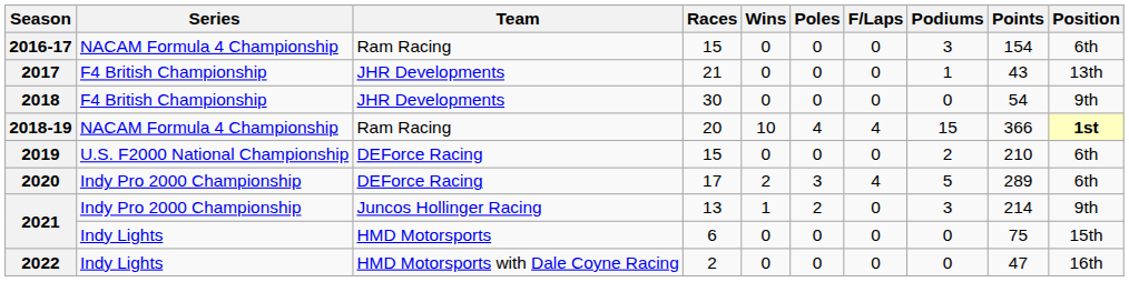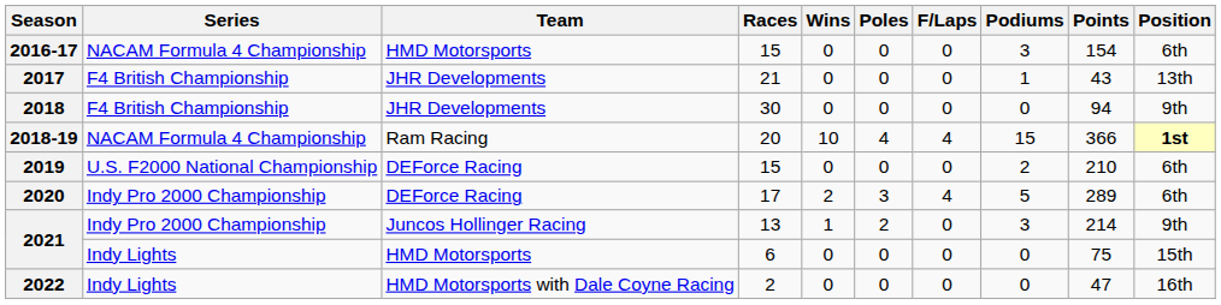 <table class="wikitable" style="font-size: 90%; text-align:center">
 <tr>
 <th>Season</th>
 <th>Series</th>
 <th>Team</th>
 <th>Races</th>
 <th>Wins</th>
 <th><strong>Poles</strong></th>
 <th>F/Laps</th>
 <th>Podiums</th>
 <th>Points</th>
 <th>Position</th>
 </tr>
 <tr>
 <th nowrap>2016-17</th>
 <td align="left"><a href='#'>NACAM Formula 4 Championship</a></td>
-<td align="left">Ram Racing</td>
+<td align="left"><a href='#'>HMD Motorsports</a></td>
 <td>15</td>
 <td>0</td>
 <td>0</td>
 <td>0</td>
 <td>3</td>
 <td>154</td>
 <td>6th</td>
 </tr>
 <tr>
 <th>2017</th>
 <td align="left"><a href='#'>F4 British Championship</a></td>
 <td align="left"><a href='#'>JHR Developments</a></td>
 <td>21</td>
 <td>0</td>
 <td>0</td>
 <td>0</td>
 <td>1</td>
 <td>43</td>
 <td>13th</td>
 </tr>
 <tr>
 <th>2018</th>
 <td align="left"><a href='#'>F4 British Championship</a></td>
 <td align="left"><a href='#'>JHR Developments</a></td>
 <td>30</td>
 <td>0</td>
 <td>0</td>
 <td>0</td>
 <td>0</td>
-<td>54</td>
+<td>94</td>
 <td>9th</td>
 </tr>
 <tr>
 <th>2018-19</th>
 <td align="left"><a href='#'>NACAM Formula 4 Championship</a></td>
 <td rowspan="1" align="left">Ram Racing</td>
 <td>20</td>
 <td>10</td>
 <td>4</td>
 <td>4</td>
 <td>15</td>
 <td>366</td>
 <td style="background:#FFFFBF;"><strong>1st</strong></td>
 </tr>
 <tr>
 <th rowspan="1">2019</th>
 <td align="left" nowrap><a href='#'>U.S. F2000 National Championship</a></td>
 <td rowspan="1" align="left"><a href='#'>DEForce Racing</a></td>
 <td>15</td>
 <td>0</td>
 <td>0</td>
 <td>0</td>
 <td>2</td>
 <td>210</td>
 <td>6th</td>
 </tr>
 <tr>
 <th><strong>2020</strong></th>
 <td align="left"><a href='#'>Indy Pro 2000 Championship</a></td>
 <td align="left"><a href='#'>DEForce Racing</a></td>
 <td>17</td>
 <td>2</td>
 <td>3</td>
 <td>4</td>
 <td>5</td>
 <td>289</td>
 <td>6th</td>
 </tr>
 <tr>
 <th rowspan=2>2021</th>
 <td align="left"><a href='#'>Indy Pro 2000 Championship</a></td>
 <td align="left"><a href='#'>Juncos Hollinger Racing</a></td>
 <td>13</td>
 <td>1</td>
 <td>2</td>
 <td>0</td>
 <td>3</td>
 <td>214</td>
 <td>9th</td>
 </tr>
 <tr>
 <td align="left"><a href='#'>Indy Lights</a></td>
 <td align="left"><a href='#'>HMD Motorsports</a></td>
 <td>6</td>
 <td>0</td>
 <td>0</td>
 <td>0</td>
 <td>0</td>
 <td>75</td>
 <td>15th</td>
 </tr>
 <tr>
 <th>2022</th>
 <td align=left><a href='#'>Indy Lights</a></td>
 <td align=left nowrap><a href='#'>HMD Motorsports</a> with <a href='#'>Dale Coyne Racing</a></td>
 <td>2</td>
 <td>0</td>
 <td>0</td>
 <td>0</td>
 <td>0</td>
 <td>47</td>
 <td>16th</td>
 </tr>
 </table>
